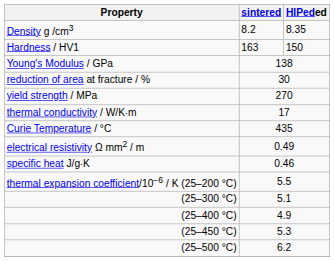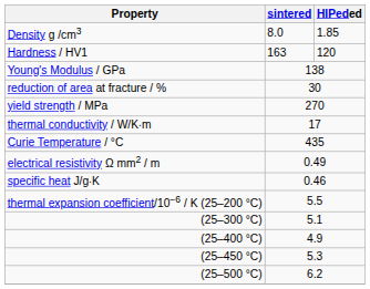 <table class="wikitable">
 <tr>
 <th>Property</th>
 <th><a href='#'>sintered</a></th>
 <th><a href='#'>HIPed</a>ed</th>
 </tr>
 <tr>
 <td><a href='#'>Density</a>  g /cm<sup>3</sup></td>
-<td>8.2</td>
-<td>8.35</td>
+<td>8.0</td>
+<td>1.85</td>
 </tr>
 <tr>
 <td><a href='#'>Hardness</a> / HV1</td>
 <td>163</td>
-<td>150</td>
+<td>120</td>
 </tr>
 <tr>
 <td><a href='#'>Young's Modulus</a> / GPa</td>
 <td colspan="2" align="center">138</td>
 </tr>
 <tr>
 <td><a href='#'>reduction of area</a> at fracture / %</td>
 <td colspan="2" align="center">30</td>
 </tr>
 <tr>
 <td><a href='#'>yield strength</a> / MPa</td>
 <td colspan="2" align="center">270</td>
 </tr>
 <tr>
 <td><a href='#'>thermal conductivity</a> / W/K∙m</td>
 <td colspan="2" align="center">17</td>
 </tr>
 <tr>
 <td><a href='#'>Curie Temperature</a> / °C</td>
 <td colspan="2"  align="center">435</td>
 </tr>
 <tr>
 <td><a href='#'>electrical resistivity</a> Ω mm<sup>2</sup> / m</td>
 <td colspan="2" align="center">0.49</td>
 </tr>
 <tr>
 <td><a href='#'>specific heat</a> J/g∙K</td>
 <td colspan="2" align="center">0.46</td>
 </tr>
 <tr>
 <td><a href='#'>thermal expansion coefficient</a>/10<sup>−6</sup> / K (25–200 °C)</td>
 <td colspan="2"  align="center">5.5</td>
 </tr>
 <tr>
 <td align="right">(25–300 °C)</td>
 <td colspan="2" align="center">5.1</td>
 </tr>
 <tr>
 <td align="right">(25–400 °C)</td>
 <td colspan="2" align="center">4.9</td>
 </tr>
 <tr>
 <td align="right">(25–450 °C)</td>
 <td colspan="2" align="center">5.3</td>
 </tr>
 <tr>
 <td align="right">(25–500 °C)</td>
 <td colspan="2" align="center">6.2</td>
 </tr>
 <tr>
 </tr>
 </table>
